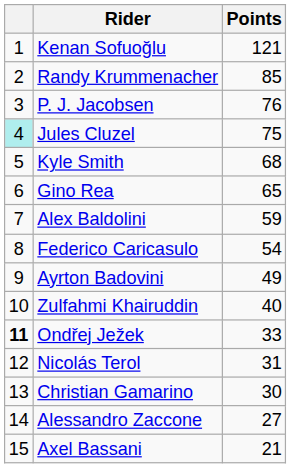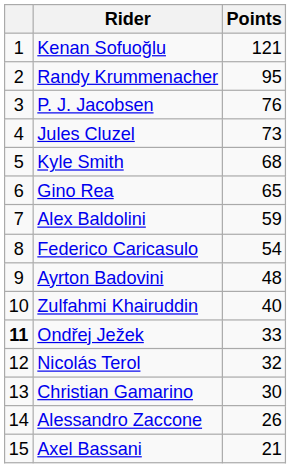 <table class="wikitable" style="font-size: 95%;">
 <tr>
 <th></th>
 <th>Rider</th>
 <th>Points</th>
 </tr>
 <tr>
 <td align=center>1</td>
 <td> <a href='#'>Kenan Sofuoğlu</a></td>
 <td align=right>121</td>
 </tr>
 <tr>
 <td align=center>2</td>
 <td> <a href='#'>Randy Krummenacher</a></td>
-<td align=right>85</td>
+<td align=right>95</td>
 </tr>
 <tr>
 <td align=center>3</td>
 <td> <a href='#'>P. J. Jacobsen</a></td>
 <td align=right>76</td>
 </tr>
 <tr>
-<td align=center style="background: paleturquoise;">4</td>
+<td align=center>4</td>
 <td> <a href='#'>Jules Cluzel</a></td>
-<td align=right>75</td>
+<td align=right>73</td>
 </tr>
 <tr>
 <td align=center>5</td>
 <td> <a href='#'>Kyle Smith</a></td>
 <td align=right>68</td>
 </tr>
 <tr>
 <td align=center>6</td>
 <td> <a href='#'>Gino Rea</a></td>
 <td align=right>65</td>
 </tr>
 <tr>
 <td align=center>7</td>
 <td> <a href='#'>Alex Baldolini</a></td>
 <td align=right>59</td>
 </tr>
 <tr>
 <td align=center>8</td>
 <td> <a href='#'>Federico Caricasulo</a></td>
 <td align=right>54</td>
 </tr>
 <tr>
 <td align=center>9</td>
 <td> <a href='#'>Ayrton Badovini</a></td>
-<td align=right>49</td>
+<td align=right>48</td>
 </tr>
 <tr>
 <td align=center>10</td>
 <td> <a href='#'>Zulfahmi Khairuddin</a></td>
 <td align=right>40</td>
 </tr>
 <tr>
 <td align=center><strong>11</strong></td>
 <td> <a href='#'>Ondřej Ježek</a></td>
 <td align=right>33</td>
 </tr>
 <tr>
 <td align=center>12</td>
 <td> <a href='#'>Nicolás Terol</a></td>
-<td align=right>31</td>
+<td align=right>32</td>
 </tr>
 <tr>
 <td align=center>13</td>
 <td> <a href='#'>Christian Gamarino</a></td>
 <td align=right>30</td>
 </tr>
 <tr>
 <td align=center>14</td>
 <td> <a href='#'>Alessandro Zaccone</a></td>
-<td align=right>27</td>
+<td align=right>26</td>
 </tr>
 <tr>
 <td align=center>15</td>
 <td> <a href='#'>Axel Bassani</a></td>
 <td align=right>21</td>
 </tr>
 </table>
